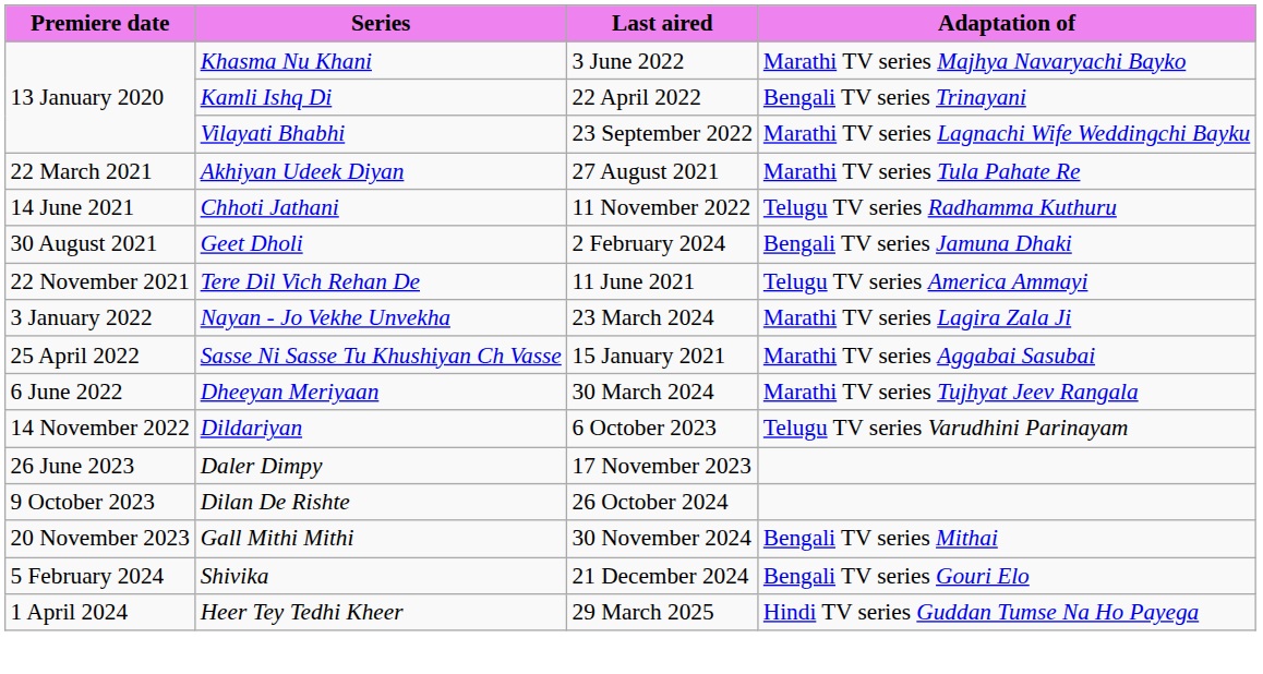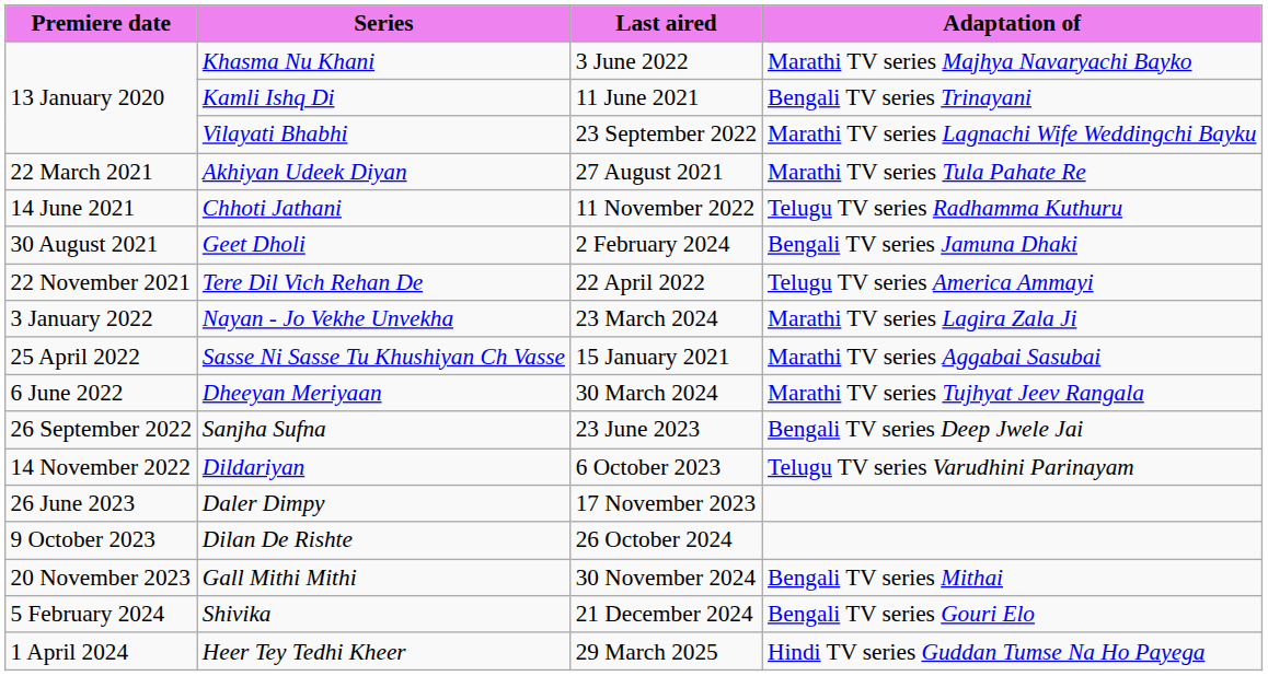 <table class="wikitable sortable">
 <tr>
 <th style="background:violet;">Premiere date</th>
 <th style="background:violet;">Series</th>
 <th style="background:violet;">Last aired</th>
 <th style="background:violet;">Adaptation of</th>
 </tr>
 <tr>
 <td rowspan="3">13 January 2020</td>
 <td><em><a href='#'>Khasma Nu Khani</a></em></td>
 <td>3 June 2022</td>
 <td><a href='#'>Marathi</a> TV series <em><a href='#'>Majhya Navaryachi Bayko</a></em></td>
 </tr>
 <tr>
 <td><em><a href='#'>Kamli Ishq Di</a></em></td>
-<td>22 April 2022</td>
+<td>11 June 2021</td>
 <td><a href='#'>Bengali</a> TV series <em><a href='#'>Trinayani</a></em></td>
 </tr>
 <tr>
 <td><em><a href='#'>Vilayati Bhabhi</a></em></td>
 <td>23 September 2022</td>
 <td><a href='#'>Marathi</a> TV series <em><a href='#'>Lagnachi Wife Weddingchi Bayku</a></em></td>
 </tr>
 <tr>
 <td>22 March 2021</td>
 <td><em><a href='#'>Akhiyan Udeek Diyan</a></em></td>
 <td>27 August 2021</td>
 <td><a href='#'>Marathi</a> TV series <em><a href='#'>Tula Pahate Re</a></em></td>
 </tr>
 <tr>
 <td>14 June 2021</td>
 <td><em><a href='#'>Chhoti Jathani</a></em></td>
 <td>11 November 2022</td>
 <td><a href='#'>Telugu</a> TV series <em><a href='#'>Radhamma Kuthuru</a></em></td>
 </tr>
 <tr>
 <td>30 August 2021</td>
 <td><em><a href='#'>Geet Dholi</a></em></td>
 <td>2 February 2024</td>
 <td><a href='#'>Bengali</a> TV series <em><a href='#'>Jamuna Dhaki</a></em></td>
 </tr>
 <tr>
 <td>22 November 2021</td>
 <td><em><a href='#'>Tere Dil Vich Rehan De</a></em></td>
-<td>11 June 2021</td>
+<td>22 April 2022</td>
 <td><a href='#'>Telugu</a> TV series <em><a href='#'>America Ammayi</a></em></td>
 </tr>
 <tr>
 <td>3 January 2022</td>
 <td><em><a href='#'>Nayan - Jo Vekhe Unvekha</a></em></td>
 <td>23 March 2024</td>
 <td><a href='#'>Marathi</a> TV series <em><a href='#'>Lagira Zala Ji</a></em></td>
 </tr>
 <tr>
 <td>25 April 2022</td>
 <td><em><a href='#'>Sasse Ni Sasse Tu Khushiyan Ch Vasse</a></em></td>
 <td>15 January 2021</td>
 <td><a href='#'>Marathi</a> TV series <em><a href='#'>Aggabai Sasubai</a></em></td>
 </tr>
 <tr>
 <td>6 June 2022</td>
 <td><em><a href='#'>Dheeyan Meriyaan</a></em></td>
 <td>30 March 2024</td>
 <td><a href='#'>Marathi</a> TV series <em><a href='#'>Tujhyat Jeev Rangala</a></em></td>
+</tr>
+<tr>
+<td>26 September 2022</td>
+<td><em>Sanjha Sufna</em></td>
+<td>23 June 2023</td>
+<td><a href='#'>Bengali</a> TV series <em>Deep Jwele Jai</em></td>
 </tr>
 <tr>
 <td>14 November 2022</td>
 <td><em><a href='#'>Dildariyan</a></em></td>
 <td>6 October 2023</td>
 <td><a href='#'>Telugu</a> TV series <em>Varudhini Parinayam</em></td>
 </tr>
 <tr>
 <td>26 June 2023</td>
 <td><em>Daler Dimpy</em></td>
 <td>17 November 2023</td>
 <td></td>
 </tr>
 <tr>
 <td>9 October 2023</td>
 <td><em>Dilan De Rishte</em></td>
 <td>26 October 2024</td>
 <td></td>
 </tr>
 <tr>
 <td>20 November 2023</td>
 <td><em>Gall Mithi Mithi</em></td>
 <td>30 November 2024</td>
 <td><a href='#'>Bengali</a> TV series <em><a href='#'>Mithai</a></em></td>
 </tr>
 <tr>
 <td>5 February 2024</td>
 <td><em>Shivika</em></td>
 <td>21 December 2024</td>
 <td><a href='#'>Bengali</a> TV series <em><a href='#'>Gouri Elo</a></em></td>
 </tr>
 <tr>
 <td>1 April 2024</td>
 <td><em>Heer Tey Tedhi Kheer</em></td>
 <td>29 March 2025</td>
 <td><a href='#'>Hindi</a> TV series <em><a href='#'>Guddan Tumse Na Ho Payega</a></em></td>
 </tr>
 </table>
